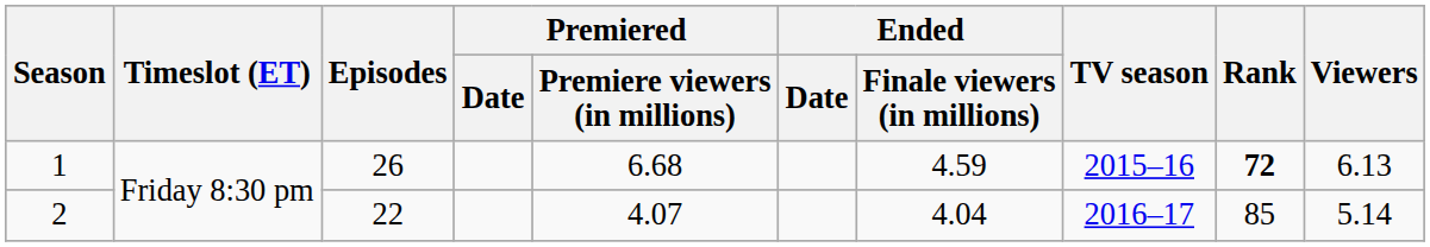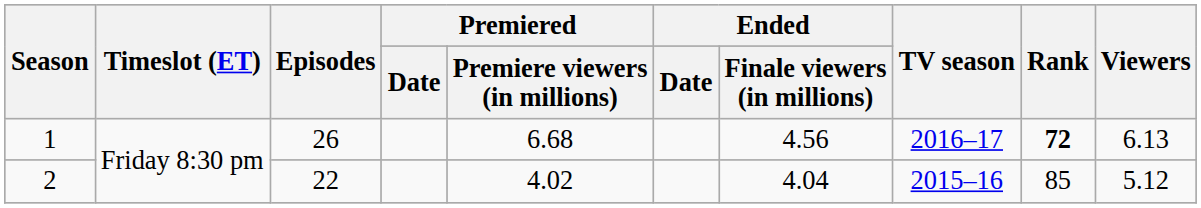 <table class="wikitable plainrowheaders" style="Text-align:center">
 <tr>
 <th scope="col" rowspan="2">Season</th>
 <th scope="col" rowspan="2">Timeslot (<a href='#'>ET</a>)</th>
 <th scope="col" rowspan="2">Episodes</th>
 <th scope="col" colspan="2">Premiered</th>
 <th scope="col" colspan="2">Ended</th>
 <th scope="col" rowspan="2">TV season</th>
 <th scope="col" rowspan="2">Rank</th>
 <th scope="col" rowspan="2">Viewers<br></th>
 </tr>
 <tr>
 <th scope="col">Date</th>
 <th scope="col">Premiere viewers<br>(in millions)</th>
 <th scope="col">Date</th>
 <th scope="col">Finale viewers<br>(in millions)</th>
 </tr>
 <tr>
 <td scope="row">1</td>
 <td rowspan="2">Friday 8:30 pm</td>
 <td>26</td>
 <td></td>
 <td>6.68</td>
 <td></td>
-<td>4.59</td>
-<td><a href='#'>2015–16</a></td>
+<td>4.56</td>
+<td><a href='#'>2016–17</a></td>
 <td><strong>72</strong></td>
 <td>6.13</td>
 </tr>
 <tr>
 <td scope="row">2</td>
 <td>22</td>
 <td></td>
-<td>4.07</td>
+<td>4.02</td>
 <td></td>
 <td>4.04</td>
-<td><a href='#'>2016–17</a></td>
+<td><a href='#'>2015–16</a></td>
 <td>85</td>
-<td>5.14</td>
+<td>5.12</td>
 </tr>
 </table>
